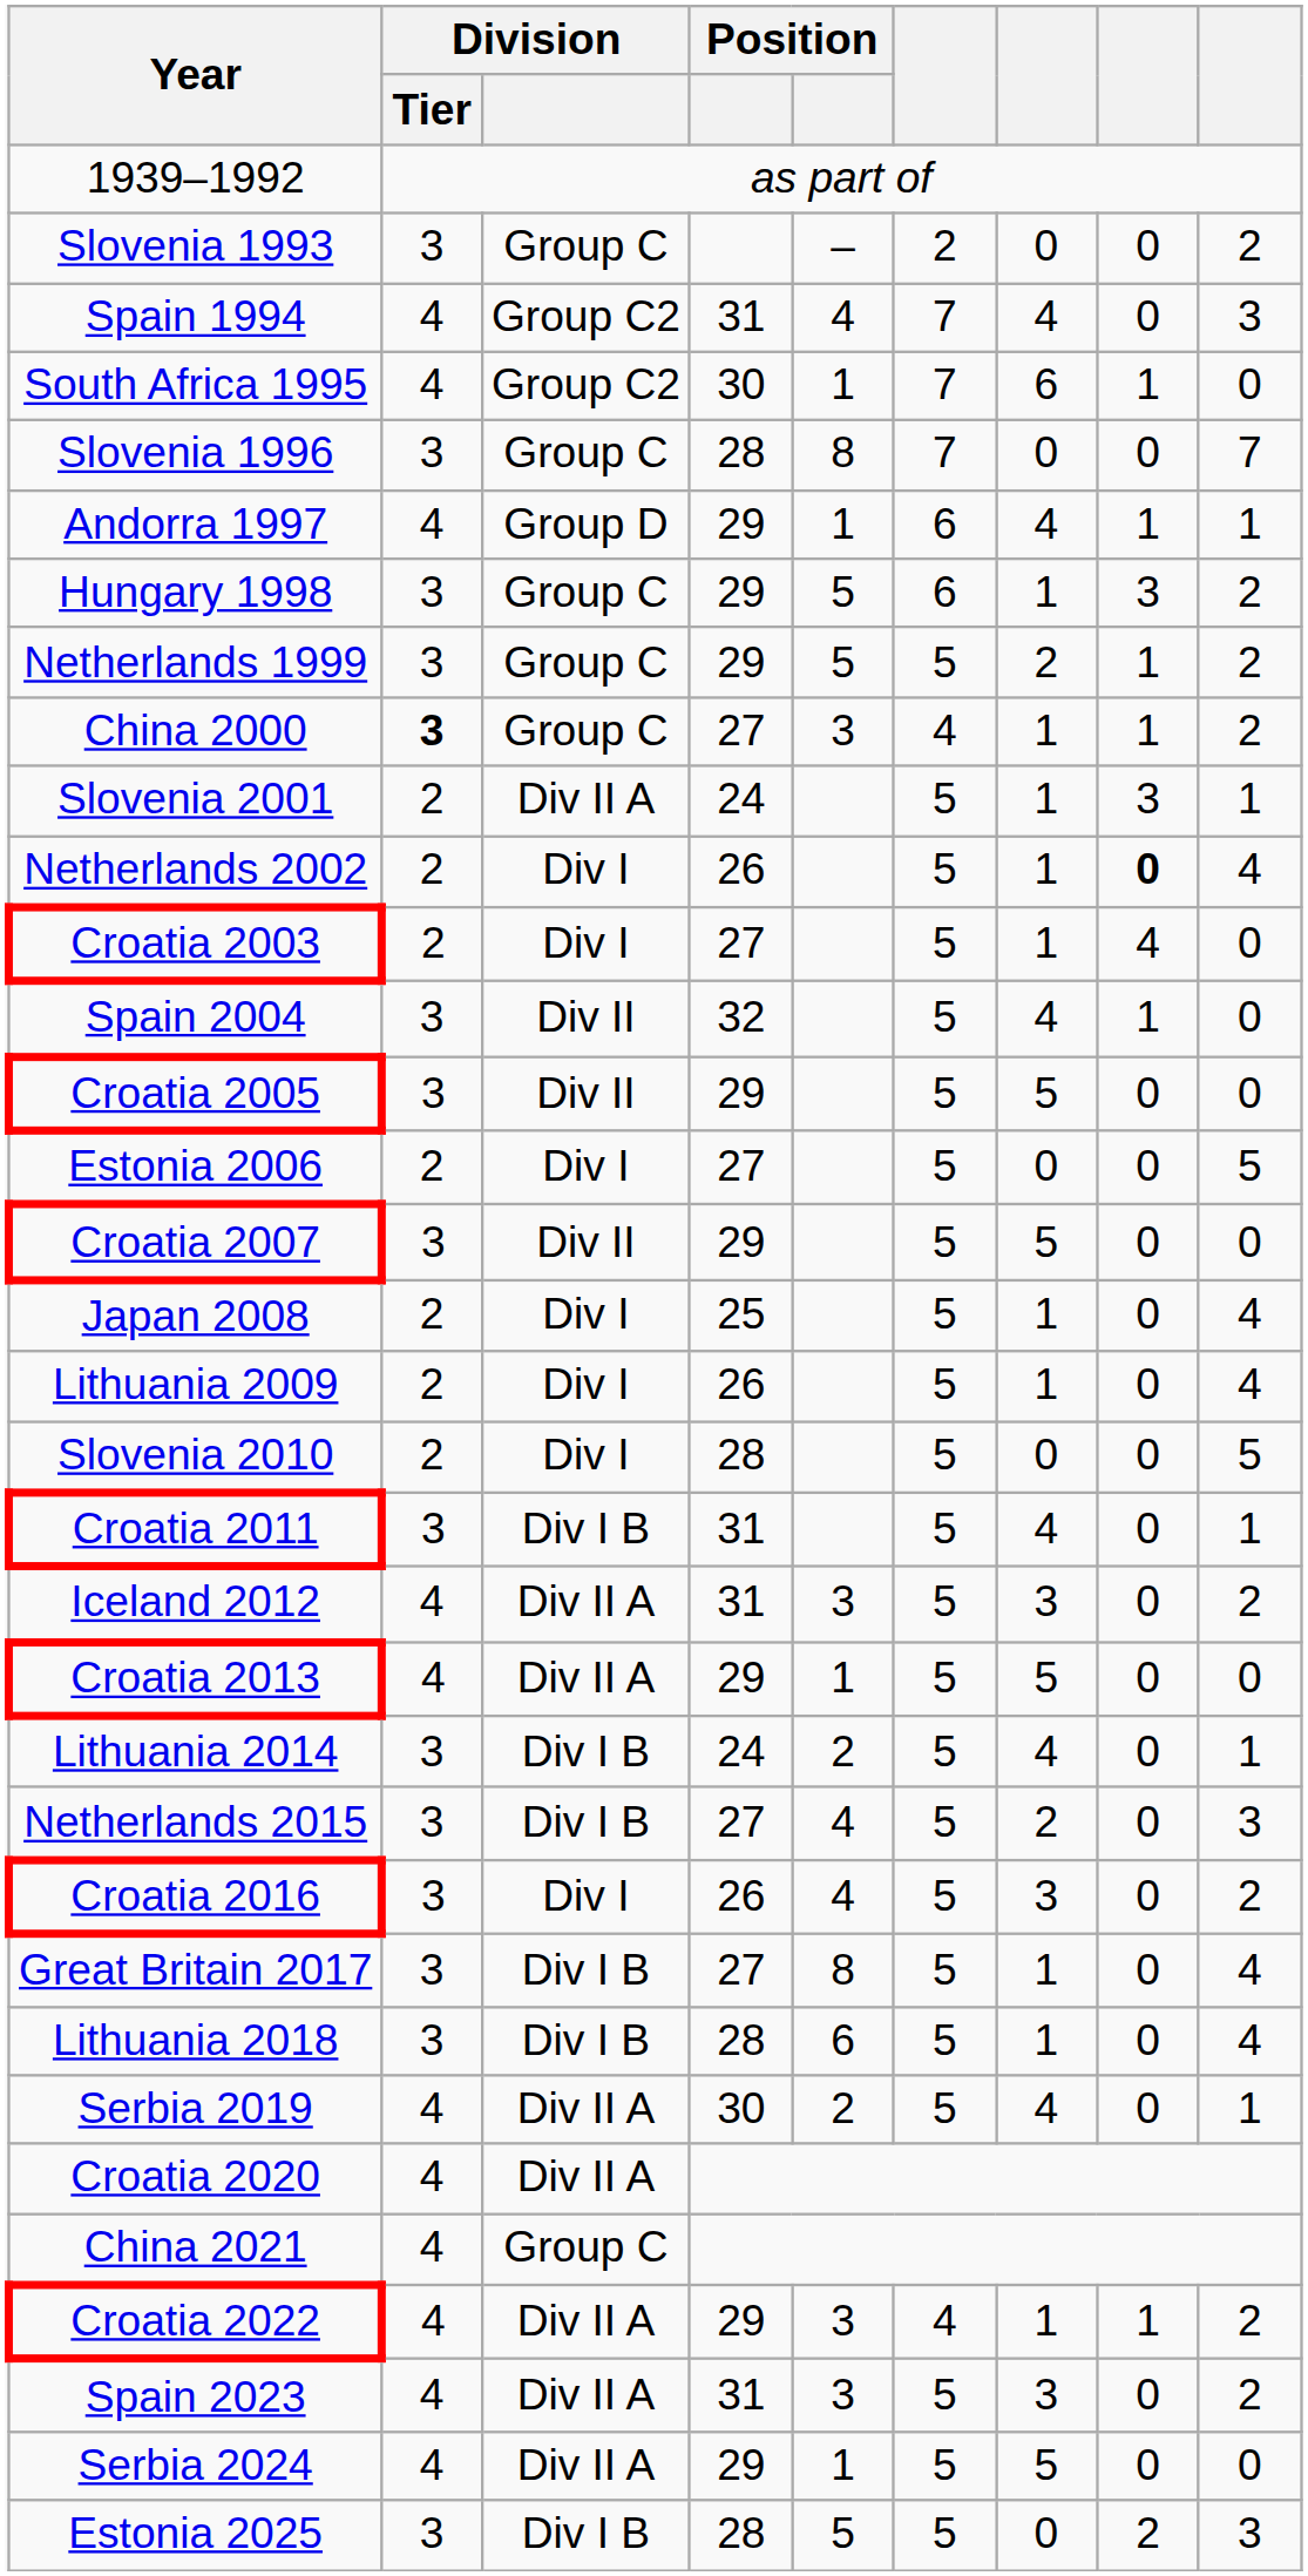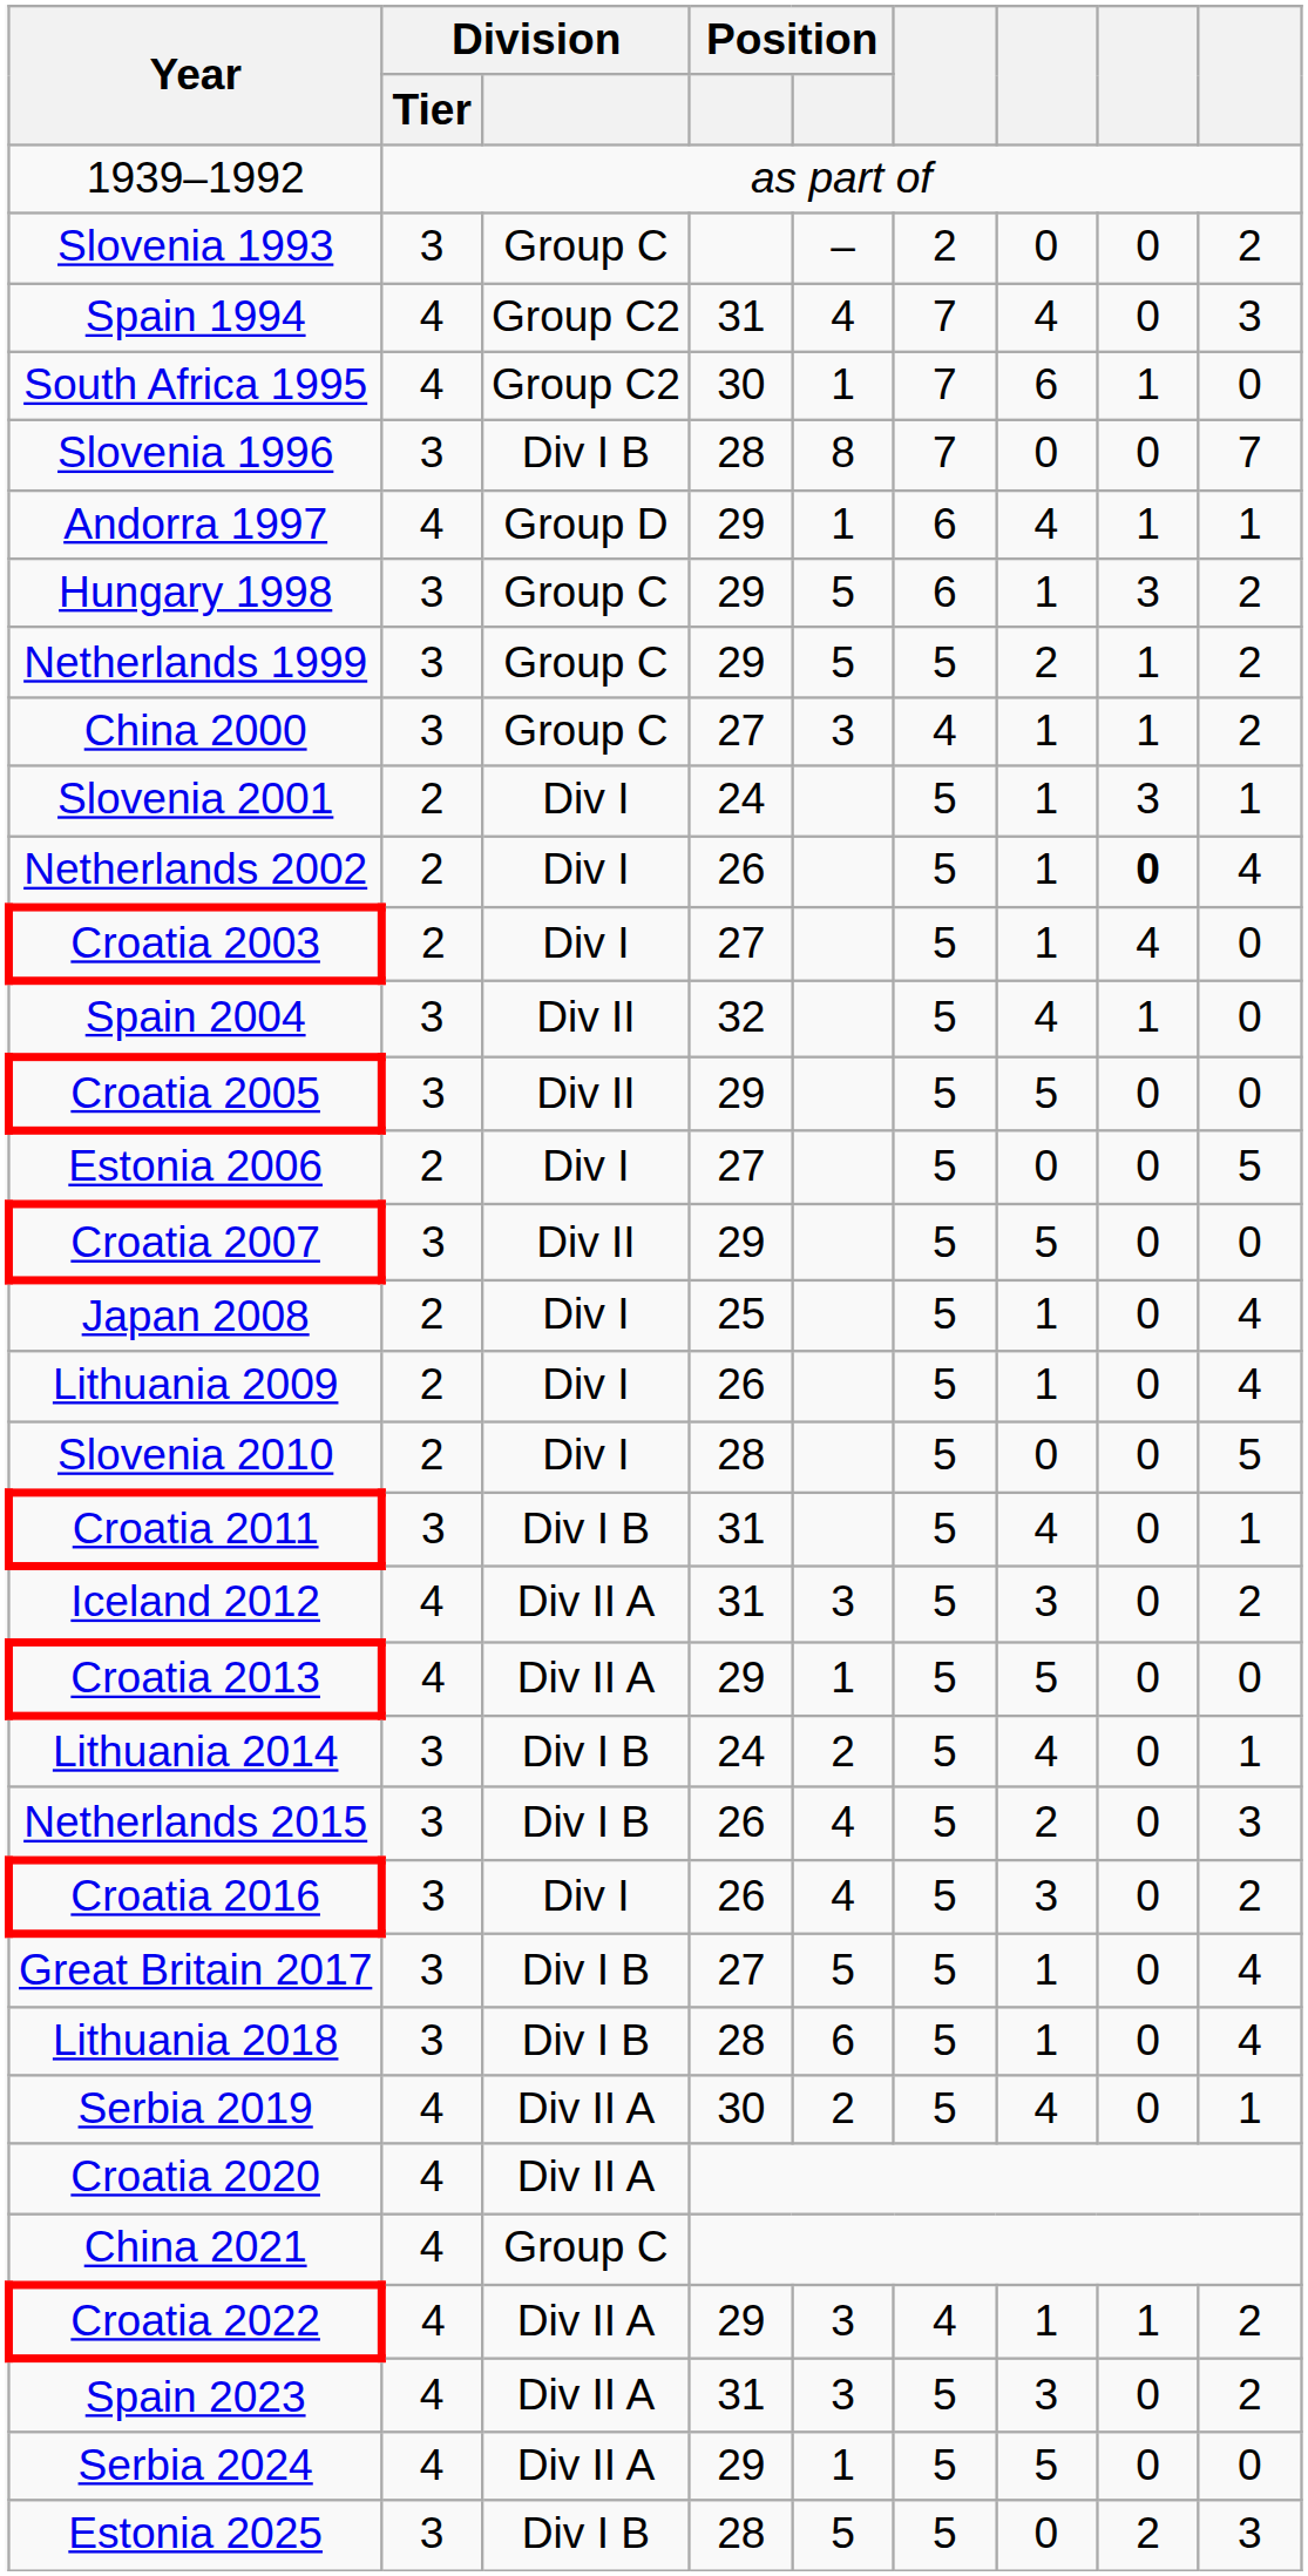 <table class="wikitable" style="text-align:center">
 <tr>
 <th rowspan=2>Year</th>
 <th colspan=2>Division</th>
 <th colspan=2>Position</th>
 <th rowspan=2 width=30></th>
 <th rowspan=2 width=30></th>
 <th rowspan=2 width=30></th>
 <th rowspan=2 width=30></th>
 </tr>
 <tr>
 <th>Tier</th>
 <th></th>
 <th width=30></th>
 <th width=30></th>
 </tr>
 <tr>
 <td>1939–1992</td>
 <td colspan=12><em>as part of </em></td>
 </tr>
 <tr>
 <td><a href='#'>Slovenia 1993</a></td>
 <td>3</td>
 <td>Group C</td>
 <td></td>
 <td>–</td>
 <td>2</td>
 <td>0</td>
 <td>0</td>
 <td>2</td>
 </tr>
 <tr>
 <td><a href='#'>Spain 1994</a></td>
 <td>4</td>
 <td>Group C2</td>
 <td>31</td>
 <td>4</td>
 <td>7</td>
 <td>4</td>
 <td>0</td>
 <td>3</td>
 </tr>
 <tr>
 <td><a href='#'>South Africa 1995</a></td>
 <td>4</td>
 <td>Group C2</td>
 <td>30</td>
 <td>1</td>
 <td>7</td>
 <td>6</td>
 <td>1</td>
 <td>0</td>
 </tr>
 <tr>
 <td><a href='#'>Slovenia 1996</a></td>
 <td>3</td>
-<td>Group C</td>
+<td>Div I B</td>
 <td>28</td>
 <td>8</td>
 <td>7</td>
 <td>0</td>
 <td>0</td>
 <td>7</td>
 </tr>
 <tr>
 <td><a href='#'>Andorra 1997</a></td>
 <td>4</td>
 <td>Group D</td>
 <td>29</td>
 <td>1</td>
 <td>6</td>
 <td>4</td>
 <td>1</td>
 <td>1</td>
 </tr>
 <tr>
 <td><a href='#'>Hungary 1998</a></td>
 <td>3</td>
 <td>Group C</td>
 <td>29</td>
 <td>5</td>
 <td>6</td>
 <td>1</td>
 <td>3</td>
 <td>2</td>
 </tr>
 <tr>
 <td><a href='#'>Netherlands 1999</a></td>
 <td>3</td>
 <td>Group C</td>
 <td>29</td>
 <td>5</td>
 <td>5</td>
 <td>2</td>
 <td>1</td>
 <td>2</td>
 </tr>
 <tr>
 <td><a href='#'>China 2000</a></td>
-<td><strong>3</strong></td>
+<td>3</td>
 <td>Group C</td>
 <td>27</td>
 <td>3</td>
 <td>4</td>
 <td>1</td>
 <td>1</td>
 <td>2</td>
 </tr>
 <tr>
 <td><a href='#'>Slovenia 2001</a></td>
 <td>2</td>
-<td>Div II A</td>
+<td>Div I</td>
 <td>24</td>
 <td></td>
 <td>5</td>
 <td>1</td>
 <td>3</td>
 <td>1</td>
 </tr>
 <tr>
 <td><a href='#'>Netherlands 2002</a></td>
 <td>2</td>
 <td>Div I</td>
 <td>26</td>
 <td></td>
 <td>5</td>
 <td>1</td>
 <td><strong>0</strong></td>
 <td>4</td>
 </tr>
 <tr>
 <td style="border: 3px solid red"><a href='#'>Croatia 2003</a></td>
 <td>2</td>
 <td>Div I</td>
 <td>27</td>
 <td></td>
 <td>5</td>
 <td>1</td>
 <td>4</td>
 <td>0</td>
 </tr>
 <tr>
 <td><a href='#'>Spain 2004</a></td>
 <td>3</td>
 <td>Div II</td>
 <td>32</td>
 <td></td>
 <td>5</td>
 <td>4</td>
 <td>1</td>
 <td>0</td>
 </tr>
 <tr>
 <td style="border: 3px solid red"><a href='#'>Croatia 2005</a></td>
 <td>3</td>
 <td>Div II</td>
 <td>29</td>
 <td></td>
 <td>5</td>
 <td>5</td>
 <td>0</td>
 <td>0</td>
 </tr>
 <tr>
 <td><a href='#'>Estonia 2006</a></td>
 <td>2</td>
 <td>Div I</td>
 <td>27</td>
 <td></td>
 <td>5</td>
 <td>0</td>
 <td>0</td>
 <td>5</td>
 </tr>
 <tr>
 <td style="border: 3px solid red"><a href='#'>Croatia 2007</a></td>
 <td>3</td>
 <td>Div II</td>
 <td>29</td>
 <td></td>
 <td>5</td>
 <td>5</td>
 <td>0</td>
 <td>0</td>
 </tr>
 <tr>
 <td><a href='#'>Japan 2008</a></td>
 <td>2</td>
 <td>Div I</td>
 <td>25</td>
 <td></td>
 <td>5</td>
 <td>1</td>
 <td>0</td>
 <td>4</td>
 </tr>
 <tr>
 <td><a href='#'>Lithuania 2009</a></td>
 <td>2</td>
 <td>Div I</td>
 <td>26</td>
 <td></td>
 <td>5</td>
 <td>1</td>
 <td>0</td>
 <td>4</td>
 </tr>
 <tr>
 <td><a href='#'>Slovenia 2010</a></td>
 <td>2</td>
 <td>Div I</td>
 <td>28</td>
 <td></td>
 <td>5</td>
 <td>0</td>
 <td>0</td>
 <td>5</td>
 </tr>
 <tr>
 <td style="border: 3px solid red"><a href='#'>Croatia 2011</a></td>
 <td>3</td>
 <td>Div I B</td>
 <td>31</td>
 <td></td>
 <td>5</td>
 <td>4</td>
 <td>0</td>
 <td>1</td>
 </tr>
 <tr>
 <td><a href='#'>Iceland 2012</a></td>
 <td>4</td>
 <td>Div II A</td>
 <td>31</td>
 <td>3</td>
 <td>5</td>
 <td>3</td>
 <td>0</td>
 <td>2</td>
 </tr>
 <tr>
 <td style="border: 3px solid red"><a href='#'>Croatia 2013</a></td>
 <td>4</td>
 <td>Div II A</td>
 <td>29</td>
 <td>1</td>
 <td>5</td>
 <td>5</td>
 <td>0</td>
 <td>0</td>
 </tr>
 <tr>
 <td><a href='#'>Lithuania 2014</a></td>
 <td>3</td>
 <td>Div I B</td>
 <td>24</td>
 <td>2</td>
 <td>5</td>
 <td>4</td>
 <td>0</td>
 <td>1</td>
 </tr>
 <tr>
 <td><a href='#'>Netherlands 2015</a></td>
 <td>3</td>
 <td>Div I B</td>
-<td>27</td>
+<td>26</td>
 <td>4</td>
 <td>5</td>
 <td>2</td>
 <td>0</td>
 <td>3</td>
 </tr>
 <tr>
 <td style="border: 3px solid red"><a href='#'>Croatia 2016</a></td>
 <td>3</td>
 <td>Div I</td>
 <td>26</td>
 <td>4</td>
 <td>5</td>
 <td>3</td>
 <td>0</td>
 <td>2</td>
 </tr>
 <tr>
 <td><a href='#'>Great Britain 2017</a></td>
 <td>3</td>
 <td>Div I B</td>
 <td>27</td>
-<td>8</td>
+<td>5</td>
 <td>5</td>
 <td>1</td>
 <td>0</td>
 <td>4</td>
 </tr>
 <tr>
 <td><a href='#'>Lithuania 2018</a></td>
 <td>3</td>
 <td>Div I B</td>
 <td>28</td>
 <td>6</td>
 <td>5</td>
 <td>1</td>
 <td>0</td>
 <td>4</td>
 </tr>
 <tr>
 <td><a href='#'>Serbia 2019</a></td>
 <td>4</td>
 <td>Div II A</td>
 <td>30</td>
 <td>2</td>
 <td>5</td>
 <td>4</td>
 <td>0</td>
 <td>1</td>
 </tr>
 <tr>
 <td><a href='#'>Croatia 2020</a></td>
 <td>4</td>
 <td>Div II A</td>
 <td colspan=6 align=center></td>
 </tr>
 <tr>
 <td><a href='#'>China 2021</a></td>
 <td>4</td>
 <td>Group C</td>
 <td colspan=6 align=center></td>
 </tr>
 <tr>
 <td style="border: 3px solid red"><a href='#'>Croatia 2022</a></td>
 <td>4</td>
 <td>Div II A</td>
 <td>29</td>
 <td>3</td>
 <td>4</td>
 <td>1</td>
 <td>1</td>
 <td>2</td>
 </tr>
 <tr>
 <td><a href='#'>Spain 2023</a></td>
 <td>4</td>
 <td>Div II A</td>
 <td>31</td>
 <td>3</td>
 <td>5</td>
 <td>3</td>
 <td>0</td>
 <td>2</td>
 </tr>
 <tr>
 <td><a href='#'>Serbia 2024</a></td>
 <td>4</td>
 <td>Div II A</td>
 <td>29</td>
 <td>1</td>
 <td>5</td>
 <td>5</td>
 <td>0</td>
 <td>0</td>
 </tr>
 <tr>
 <td><a href='#'>Estonia 2025</a></td>
 <td>3</td>
 <td>Div I B</td>
 <td>28</td>
 <td>5</td>
 <td>5</td>
 <td>0</td>
 <td>2</td>
 <td>3</td>
 </tr>
 </table>
